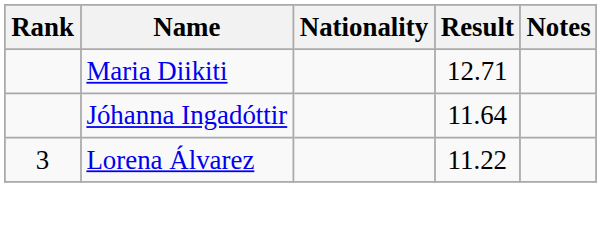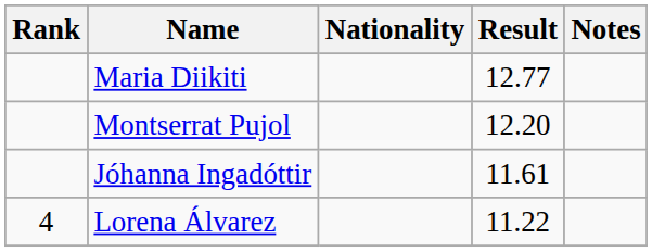 <table class="wikitable sortable" style="text-align:center; font-size:95%">
 <tr>
 <th>Rank</th>
 <th>Name</th>
 <th>Nationality</th>
 <th>Result</th>
 <th>Notes</th>
 </tr>
 <tr>
 <td></td>
 <td align=left><a href='#'>Maria Diikiti</a></td>
 <td align=left></td>
-<td>12.71</td>
+<td>12.77</td>
+<td></td>
+</tr>
+<tr>
+<td></td>
+<td align=left><a href='#'>Montserrat Pujol</a></td>
+<td align=left></td>
+<td>12.20</td>
 <td></td>
 </tr>
 <tr>
 <td></td>
 <td align=left><a href='#'>Jóhanna Ingadóttir</a></td>
 <td align=left></td>
-<td>11.64</td>
+<td>11.61</td>
 <td></td>
 </tr>
 <tr>
-<td>3</td>
+<td>4</td>
 <td align=left><a href='#'>Lorena Álvarez</a></td>
 <td align=left></td>
 <td>11.22</td>
 <td></td>
 </tr>
 </table>
